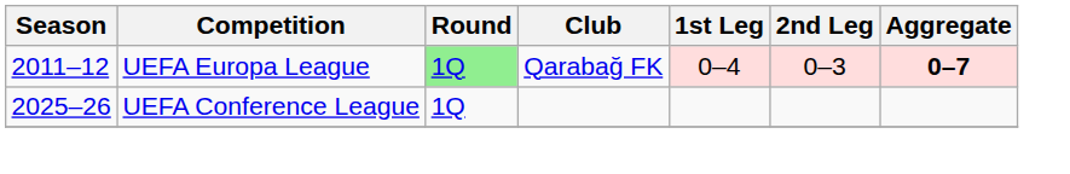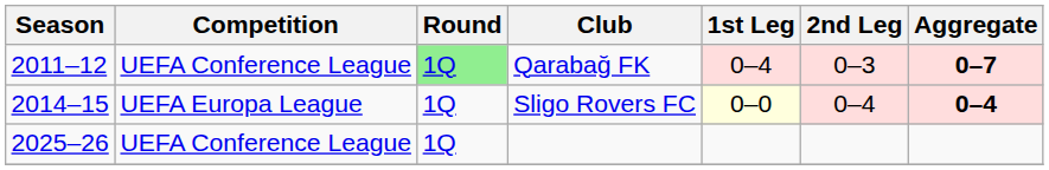 <table class="wikitable">
 <tr>
 <th>Season</th>
 <th>Competition</th>
 <th>Round</th>
 <th>Club</th>
 <th>1st Leg</th>
 <th>2nd Leg</th>
 <th>Aggregate</th>
 </tr>
 <tr>
 <td><a href='#'>2011–12</a></td>
-<td><a href='#'>UEFA Europa League</a></td>
+<td><a href='#'>UEFA Conference League</a></td>
 <td style="background: lightgreen;"><a href='#'>1Q</a></td>
 <td> <a href='#'>Qarabağ FK</a></td>
 <td bgcolor="#ffdddd" style="text-align:center;">0–4</td>
 <td bgcolor="#ffdddd" style="text-align:center;">0–3</td>
 <td bgcolor="#ffdddd" style="text-align:center;"><strong>0–7</strong></td>
+</tr>
+<tr>
+<td><a href='#'>2014–15</a></td>
+<td><a href='#'>UEFA Europa League</a></td>
+<td><a href='#'>1Q</a></td>
+<td> <a href='#'>Sligo Rovers FC</a></td>
+<td bgcolor="#ffffdd" style="text-align:center;">0–0</td>
+<td bgcolor="#ffdddd" style="text-align:center;">0–4</td>
+<td bgcolor="#ffdddd" style="text-align:center;"><strong>0–4</strong></td>
 </tr>
 <tr>
 <td><a href='#'>2025–26</a></td>
 <td><a href='#'>UEFA Conference League</a></td>
 <td><a href='#'>1Q</a></td>
 <td></td>
 <td style="text-align:center;"></td>
 <td style="text-align:center;"></td>
 <td style="text-align:center;"></td>
 </tr>
 <tr>
 </tr>
 </table>
